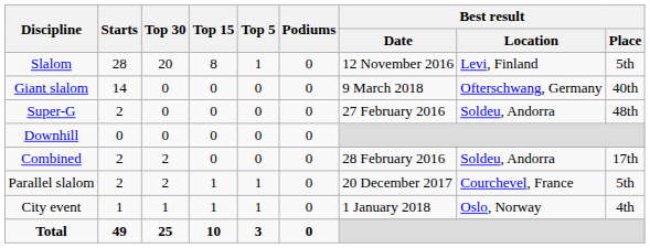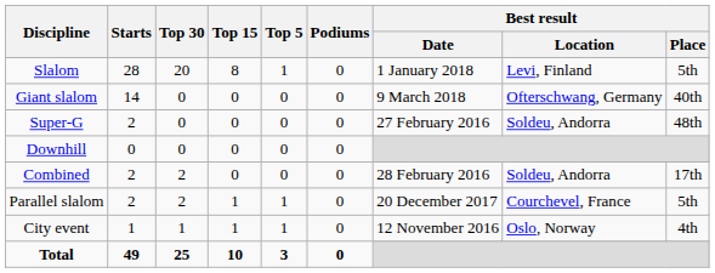 <table class="wikitable" style="text-align:center; font-size:95%;">
 <tr>
 <th rowspan=2>Discipline</th>
 <th rowspan=2>Starts</th>
 <th rowspan=2>Top 30</th>
 <th rowspan=2>Top 15</th>
 <th rowspan=2>Top 5</th>
 <th rowspan=2>Podiums</th>
 <th colspan=3>Best result</th>
 </tr>
 <tr>
 <th>Date</th>
 <th>Location</th>
 <th>Place</th>
 </tr>
 <tr>
 <td><a href='#'>Slalom</a></td>
 <td>28</td>
 <td>20</td>
 <td>8</td>
 <td>1</td>
 <td>0</td>
-<td align=left>12 November 2016</td>
+<td align=left>1 January 2018</td>
 <td align=left> <a href='#'>Levi</a>, Finland</td>
 <td>5th</td>
 </tr>
 <tr>
 <td><a href='#'>Giant slalom</a></td>
 <td>14</td>
 <td>0</td>
 <td>0</td>
 <td>0</td>
 <td>0</td>
 <td align=left>9 March 2018</td>
 <td align=left> <a href='#'>Ofterschwang</a>, Germany</td>
 <td>40th</td>
 </tr>
 <tr>
 <td><a href='#'>Super-G</a></td>
 <td>2</td>
 <td>0</td>
 <td>0</td>
 <td>0</td>
 <td>0</td>
 <td align=left>27 February 2016</td>
 <td align=left> <a href='#'>Soldeu</a>, Andorra</td>
 <td>48th</td>
 </tr>
 <tr>
 <td><a href='#'>Downhill</a></td>
 <td>0</td>
 <td>0</td>
 <td>0</td>
 <td>0</td>
 <td>0</td>
 <td colspan=3 bgcolor=#DCDCDC></td>
 </tr>
 <tr>
 <td><a href='#'>Combined</a></td>
 <td>2</td>
 <td>2</td>
 <td>0</td>
 <td>0</td>
 <td>0</td>
 <td align=left>28 February 2016</td>
 <td align=left> <a href='#'>Soldeu</a>, Andorra</td>
 <td>17th</td>
 </tr>
 <tr>
 <td>Parallel slalom</td>
 <td>2</td>
 <td>2</td>
 <td>1</td>
 <td>1</td>
 <td>0</td>
 <td align=left>20 December 2017</td>
 <td align=left> <a href='#'>Courchevel</a>, France</td>
 <td>5th</td>
 </tr>
 <tr>
 <td>City event</td>
 <td>1</td>
 <td>1</td>
 <td>1</td>
 <td>1</td>
 <td>0</td>
-<td align=left>1 January 2018</td>
+<td align=left>12 November 2016</td>
 <td align=left> <a href='#'>Oslo</a>, Norway</td>
 <td>4th</td>
 </tr>
 <tr>
 <td><strong>Total</strong></td>
 <td><strong>49</strong></td>
 <td><strong>25</strong></td>
 <td><strong>10</strong></td>
 <td><strong>3</strong></td>
 <td><strong>0</strong></td>
 <td colspan=3 bgcolor=#DCDCDC></td>
 </tr>
 </table>
